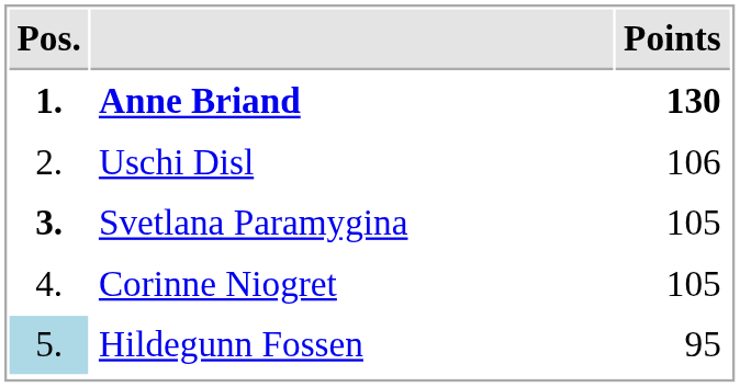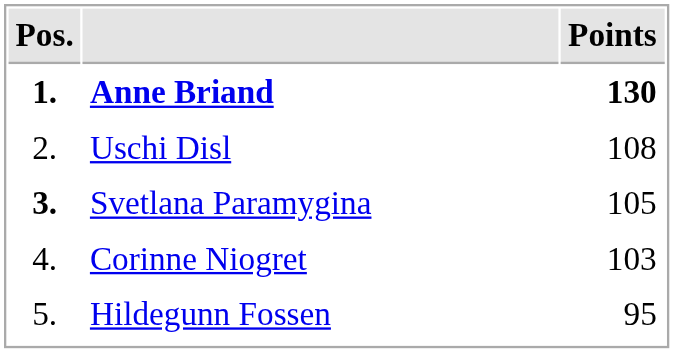 <table cellspacing="1" cellpadding="3" style="border:1px solid #AAAAAA;font-size:90%">
 <tr bgcolor="#E4E4E4">
 <th style="border-bottom:1px solid #AAAAAA" width=10>Pos.</th>
 <th style="border-bottom:1px solid #AAAAAA" width=200></th>
 <th style="border-bottom:1px solid #AAAAAA" width=20>Points</th>
 </tr>
 <tr>
 <td align="center"><strong>1.</strong></td>
 <td> <strong><a href='#'>Anne Briand</a></strong></td>
 <td align="right"><strong>130</strong></td>
 </tr>
 <tr>
 <td align="center">2.</td>
 <td> <a href='#'>Uschi Disl</a></td>
-<td align="right">106</td>
+<td align="right">108</td>
 </tr>
 <tr>
 <td align="center"><strong>3.</strong></td>
 <td> <a href='#'>Svetlana Paramygina</a></td>
 <td align="right">105</td>
 </tr>
 <tr>
 <td align="center">4.</td>
 <td> <a href='#'>Corinne Niogret</a></td>
-<td align="right">105</td>
+<td align="right">103</td>
 </tr>
 <tr>
-<td align="center" style="background: lightblue;">5.</td>
+<td align="center">5.</td>
 <td> <a href='#'>Hildegunn Fossen</a></td>
 <td align="right">95</td>
 </tr>
 <tr>
 </tr>
 </table>
